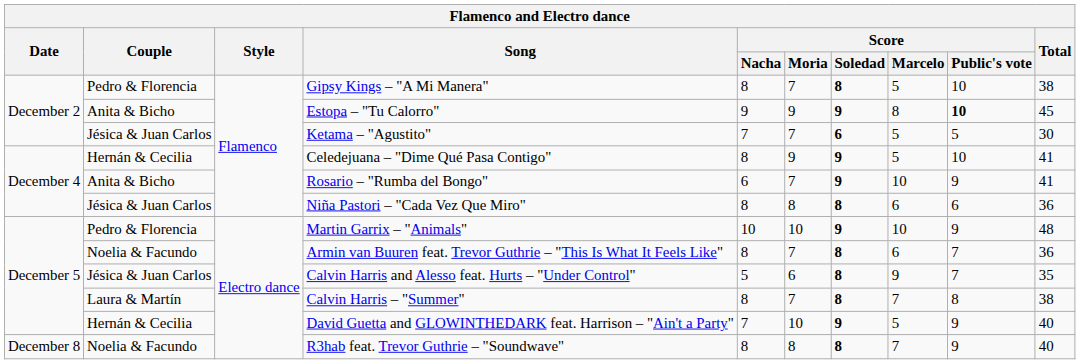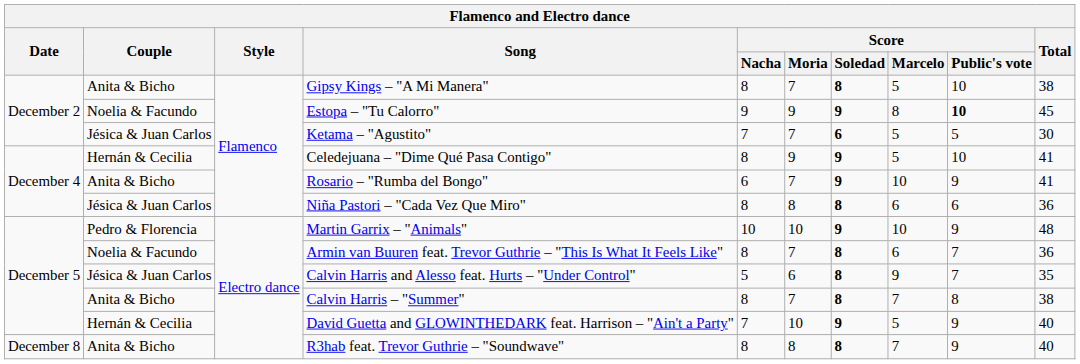 <table class="wikitable collapsible collapsed">
 <tr>
 <th colspan="11" style="text-align:center;"><strong>Flamenco and Electro dance</strong></th>
 </tr>
 <tr>
 <th rowspan="2">Date</th>
 <th rowspan="2">Couple</th>
 <th rowspan="2">Style</th>
 <th rowspan="2">Song</th>
 <th colspan="5">Score</th>
 <th rowspan="2">Total</th>
 </tr>
 <tr>
 <th>Nacha</th>
 <th>Moria</th>
 <th>Soledad</th>
 <th>Marcelo</th>
 <th>Public's vote</th>
 </tr>
 <tr>
 <td rowspan="3">December 2</td>
-<td>Pedro & Florencia</td>
+<td>Anita & Bicho</td>
 <td rowspan="6"><a href='#'>Flamenco</a></td>
 <td><a href='#'>Gipsy Kings</a> – "A Mi Manera"</td>
 <td>8</td>
 <td>7</td>
 <td><strong>8</strong></td>
 <td>5</td>
 <td>10</td>
 <td>38</td>
 </tr>
 <tr>
-<td>Anita & Bicho</td>
+<td>Noelia & Facundo</td>
 <td><a href='#'>Estopa</a> – "Tu Calorro"</td>
 <td>9</td>
 <td>9</td>
 <td><strong>9</strong></td>
 <td>8</td>
 <td><strong>10</strong></td>
 <td>45</td>
 </tr>
 <tr>
 <td>Jésica & Juan Carlos</td>
 <td><a href='#'>Ketama</a> – "Agustito"</td>
 <td>7</td>
 <td>7</td>
 <td><strong>6</strong></td>
 <td>5</td>
 <td>5</td>
 <td>30</td>
 </tr>
 <tr>
 <td rowspan="3">December 4</td>
 <td>Hernán & Cecilia</td>
 <td>Celedejuana – "Dime Qué Pasa Contigo"</td>
 <td>8</td>
 <td>9</td>
 <td><strong>9</strong></td>
 <td>5</td>
 <td>10</td>
 <td>41</td>
 </tr>
 <tr>
 <td>Anita & Bicho</td>
 <td><a href='#'>Rosario</a> – "Rumba del Bongo"</td>
 <td>6</td>
 <td>7</td>
 <td><strong>9</strong></td>
 <td>10</td>
 <td>9</td>
 <td>41</td>
 </tr>
 <tr>
 <td>Jésica & Juan Carlos</td>
 <td><a href='#'>Niña Pastori</a> – "Cada Vez Que Miro"</td>
 <td>8</td>
 <td>8</td>
 <td><strong>8</strong></td>
 <td>6</td>
 <td>6</td>
 <td>36</td>
 </tr>
 <tr>
 <td rowspan="5">December 5</td>
 <td>Pedro & Florencia</td>
 <td rowspan="6"><a href='#'>Electro dance</a></td>
 <td><a href='#'>Martin Garrix</a> – "<a href='#'>Animals</a>"</td>
 <td>10</td>
 <td>10</td>
 <td><strong>9</strong></td>
 <td>10</td>
 <td>9</td>
 <td>48</td>
 </tr>
 <tr>
 <td>Noelia & Facundo</td>
 <td><a href='#'>Armin van Buuren</a> feat. <a href='#'>Trevor Guthrie</a> – "<a href='#'>This Is What It Feels Like</a>"</td>
 <td>8</td>
 <td>7</td>
 <td><strong>8</strong></td>
 <td>6</td>
 <td>7</td>
 <td>36</td>
 </tr>
 <tr>
 <td>Jésica & Juan Carlos</td>
 <td><a href='#'>Calvin Harris</a> and <a href='#'>Alesso</a> feat. <a href='#'>Hurts</a> – "<a href='#'>Under Control</a>"</td>
 <td>5</td>
 <td>6</td>
 <td><strong>8</strong></td>
 <td>9</td>
 <td>7</td>
 <td>35</td>
 </tr>
 <tr>
-<td>Laura & Martín</td>
+<td>Anita & Bicho</td>
 <td><a href='#'>Calvin Harris</a> – "<a href='#'>Summer</a>"</td>
 <td>8</td>
 <td>7</td>
 <td><strong>8</strong></td>
 <td>7</td>
 <td>8</td>
 <td>38</td>
 </tr>
 <tr>
 <td>Hernán & Cecilia</td>
 <td><a href='#'>David Guetta</a> and <a href='#'>GLOWINTHEDARK</a> feat. Harrison – "<a href='#'>Ain't a Party</a>"</td>
 <td>7</td>
 <td>10</td>
 <td><strong>9</strong></td>
 <td>5</td>
 <td>9</td>
 <td>40</td>
 </tr>
 <tr>
 <td>December 8</td>
-<td>Noelia & Facundo</td>
+<td>Anita & Bicho</td>
 <td><a href='#'>R3hab</a> feat. <a href='#'>Trevor Guthrie</a> – "Soundwave"</td>
 <td>8</td>
 <td>8</td>
 <td><strong>8</strong></td>
 <td>7</td>
 <td>9</td>
 <td>40</td>
 </tr>
 </table>
